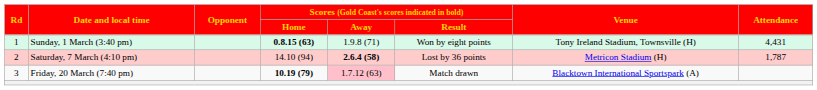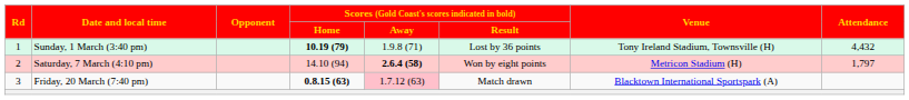 <table class="wikitable" style="font-size:90%; text-align:center; width: 100%; margin-left: auto; margin-right: auto;">
 <tr style="text-align:center; background:red; color:gold; font-weight:bold">
 <td rowspan=2><strong>Rd</strong></td>
 <td rowspan=2><strong>Date and local time</strong></td>
 <td rowspan=2><strong>Opponent</strong></td>
 <td colspan=3><strong>Scores</strong> <small>(Gold Coast's scores indicated in <strong>bold</strong>)</small></td>
 <td rowspan=2><strong>Venue</strong></td>
 <td rowspan=2><strong>Attendance</strong></td>
 </tr>
 <tr>
 <th style="background:red; color:gold;">Home</th>
 <th style="background:red; color:gold;">Away</th>
 <th style="background:red; color:gold;">Result</th>
 </tr>
 <tr style="background:#d9f9e9;">
 <td>1</td>
 <td align=left>Sunday, 1 March (3:40 pm)</td>
 <td align=left></td>
-<td><strong>0.8.15 (63)</strong></td>
+<td><strong>10.19 (79)</strong></td>
 <td>1.9.8 (71)</td>
-<td>Won by eight points</td>
+<td>Lost by 36 points</td>
 <td>Tony Ireland Stadium, Townsville (H)</td>
-<td>4,431</td>
+<td>4,432</td>
 </tr>
 <tr style="background:#fcc;">
 <td>2</td>
 <td align=left>Saturday, 7 March (4:10 pm)</td>
 <td align=left></td>
 <td>14.10 (94)</td>
 <td><strong>2.6.4 (58)</strong></td>
-<td>Lost by 36 points</td>
+<td>Won by eight points</td>
 <td><a href='#'>Metricon Stadium</a> (H)</td>
-<td>1,787</td>
+<td>1,797</td>
 </tr>
 <tr>
 <td>3</td>
 <td align=left>Friday, 20 March (7:40 pm)</td>
 <td align=left></td>
-<td><strong>10.19 (79)</strong></td>
+<td><strong>0.8.15 (63)</strong></td>
 <td style="background: pink;">1.7.12 (63)</td>
 <td>Match drawn</td>
 <td><a href='#'>Blacktown International Sportspark</a> (A)</td>
 <td></td>
 </tr>
 <tr>
 <th colspan=8></th>
 </tr>
 </table>
